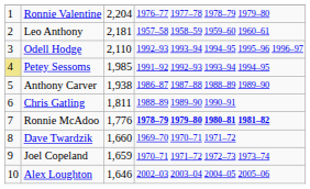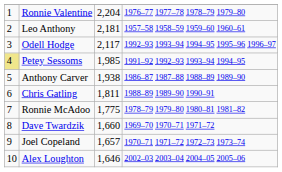 <table class="wikitable">
 <tr>
 </tr>
 <tr>
 <td>1</td>
 <td><a href='#'>Ronnie Valentine</a></td>
 <td>2,204</td>
 <td style="font-size:80%;"><a href='#'>1976–77</a> <a href='#'>1977–78</a> <a href='#'>1978–79</a> <a href='#'>1979–80</a></td>
 </tr>
 <tr>
 <td>2</td>
 <td>Leo Anthony</td>
 <td>2,181</td>
 <td style="font-size:80%;"><a href='#'>1957–58</a> <a href='#'>1958–59</a> <a href='#'>1959–60</a> <a href='#'>1960–61</a></td>
 </tr>
 <tr>
 <td>3</td>
 <td><a href='#'>Odell Hodge</a></td>
-<td>2,110</td>
+<td>2,117</td>
 <td style="font-size:80%;"><a href='#'>1992–93</a> <a href='#'>1993–94</a> <a href='#'>1994–95</a> <a href='#'>1995–96</a> <a href='#'>1996–97</a></td>
 </tr>
 <tr>
 <td style="background: khaki;">4</td>
 <td><a href='#'>Petey Sessoms</a></td>
 <td>1,985</td>
 <td style="font-size:80%;"><a href='#'>1991–92</a> <a href='#'>1992–93</a> <a href='#'>1993–94</a> <a href='#'>1994–95</a></td>
 </tr>
 <tr>
 <td>5</td>
 <td>Anthony Carver</td>
 <td>1,938</td>
 <td style="font-size:80%;"><a href='#'>1986–87</a> <a href='#'>1987–88</a> <a href='#'>1988–89</a> <a href='#'>1989–90</a></td>
 </tr>
 <tr>
 <td>6</td>
 <td><a href='#'>Chris Gatling</a></td>
 <td>1,811</td>
 <td style="font-size:80%;"><a href='#'>1988–89</a> <a href='#'>1989–90</a> <a href='#'>1990–91</a></td>
 </tr>
 <tr>
 <td>7</td>
 <td>Ronnie McAdoo</td>
-<td>1,776</td>
-<td style="font-size:80%;"><strong><a href='#'>1978–79</a> <a href='#'>1979–80</a> <a href='#'>1980–81</a> <a href='#'>1981–82</a></strong></td>
+<td>1,775</td>
+<td style="font-size:80%;"><a href='#'>1978–79</a> <a href='#'>1979–80</a> <a href='#'>1980–81</a> <a href='#'>1981–82</a></td>
 </tr>
 <tr>
 <td>8</td>
 <td><a href='#'>Dave Twardzik</a></td>
 <td>1,660</td>
 <td style="font-size:80%;"><a href='#'>1969–70</a> <a href='#'>1970–71</a> <a href='#'>1971–72</a></td>
 </tr>
 <tr>
 <td>9</td>
 <td>Joel Copeland</td>
-<td>1,659</td>
+<td>1,657</td>
 <td style="font-size:80%;"><a href='#'>1970–71</a> <a href='#'>1971–72</a> <a href='#'>1972–73</a> <a href='#'>1973–74</a></td>
 </tr>
 <tr>
 <td>10</td>
 <td><a href='#'>Alex Loughton</a></td>
 <td>1,646</td>
 <td style="font-size:80%;"><a href='#'>2002–03</a> <a href='#'>2003–04</a> <a href='#'>2004–05</a> <a href='#'>2005–06</a></td>
 </tr>
 </table>
